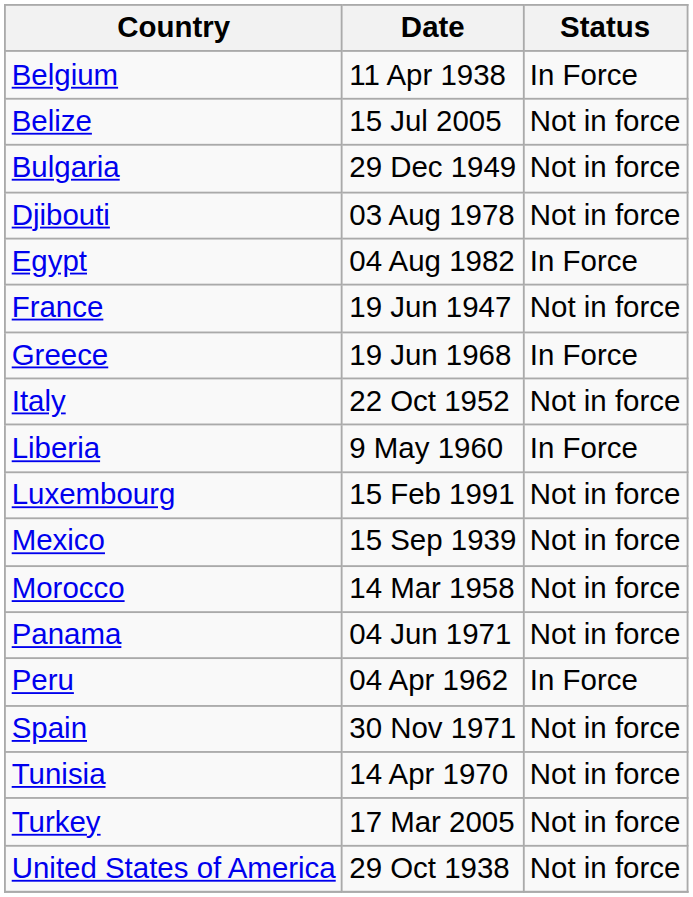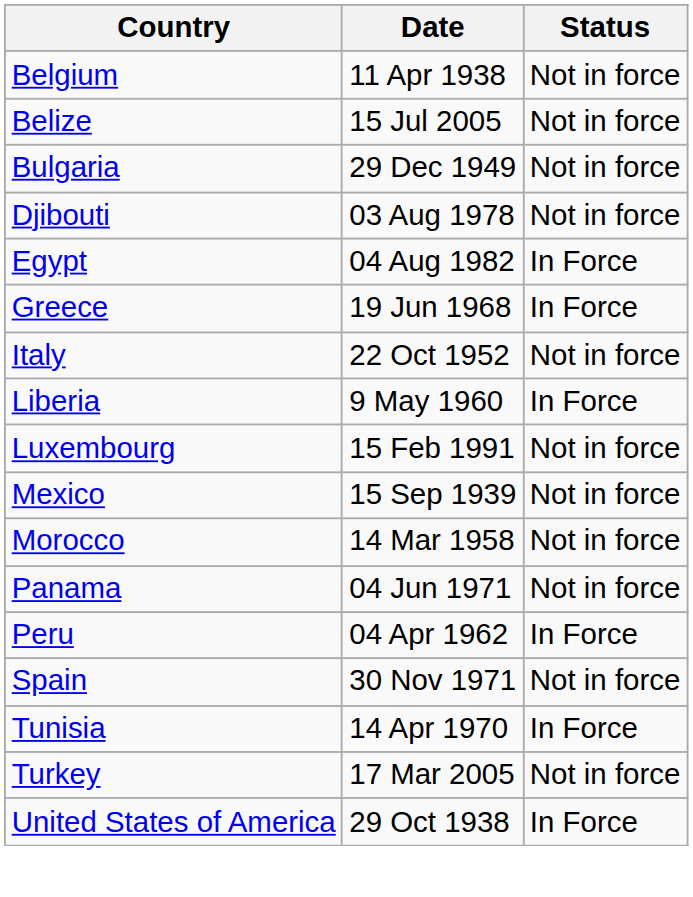 <table class="wikitable">
 <tr>
 <th>Country</th>
 <th>Date</th>
 <th>Status</th>
 </tr>
 <tr>
 <td><a href='#'>Belgium</a></td>
 <td>11 Apr 1938</td>
-<td>In Force</td>
+<td>Not in force</td>
 </tr>
 <tr>
 <td><a href='#'>Belize</a></td>
 <td>15 Jul 2005</td>
 <td>Not in force</td>
 </tr>
 <tr>
 <td><a href='#'>Bulgaria</a></td>
 <td>29 Dec 1949</td>
 <td>Not in force</td>
 </tr>
 <tr>
 <td><a href='#'>Djibouti</a></td>
 <td>03 Aug 1978</td>
 <td>Not in force</td>
 </tr>
 <tr>
 <td><a href='#'>Egypt</a></td>
 <td>04 Aug 1982</td>
 <td>In Force</td>
-</tr>
-<tr>
-<td><a href='#'>France</a></td>
-<td>19 Jun 1947</td>
-<td>Not in force</td>
 </tr>
 <tr>
 <td><a href='#'>Greece</a></td>
 <td>19 Jun 1968</td>
 <td>In Force</td>
 </tr>
 <tr>
 <td><a href='#'>Italy</a></td>
 <td>22 Oct 1952</td>
 <td>Not in force</td>
 </tr>
 <tr>
 <td><a href='#'>Liberia</a></td>
 <td>9 May 1960</td>
 <td>In Force</td>
 </tr>
 <tr>
 <td><a href='#'>Luxembourg</a></td>
 <td>15 Feb 1991</td>
 <td>Not in force</td>
 </tr>
 <tr>
 <td><a href='#'>Mexico</a></td>
 <td>15 Sep 1939</td>
 <td>Not in force</td>
 </tr>
 <tr>
 <td><a href='#'>Morocco</a></td>
 <td>14 Mar 1958</td>
 <td>Not in force</td>
 </tr>
 <tr>
 <td><a href='#'>Panama</a></td>
 <td>04 Jun 1971</td>
 <td>Not in force</td>
 </tr>
 <tr>
 <td><a href='#'>Peru</a></td>
 <td>04 Apr 1962</td>
 <td>In Force</td>
 </tr>
 <tr>
 <td><a href='#'>Spain</a></td>
 <td>30 Nov 1971</td>
 <td>Not in force</td>
 </tr>
 <tr>
 <td><a href='#'>Tunisia</a></td>
 <td>14 Apr 1970</td>
-<td>Not in force</td>
+<td>In Force</td>
 </tr>
 <tr>
 <td><a href='#'>Turkey</a></td>
 <td>17 Mar 2005</td>
 <td>Not in force</td>
 </tr>
 <tr>
 <td><a href='#'>United States of America</a></td>
 <td>29 Oct 1938</td>
-<td>Not in force</td>
+<td>In Force</td>
 </tr>
 <tr>
 </tr>
 </table>
